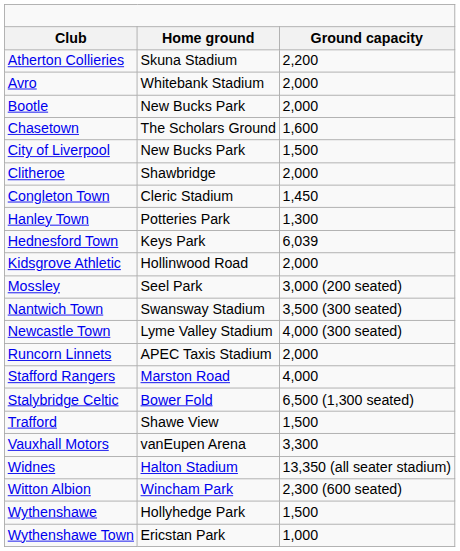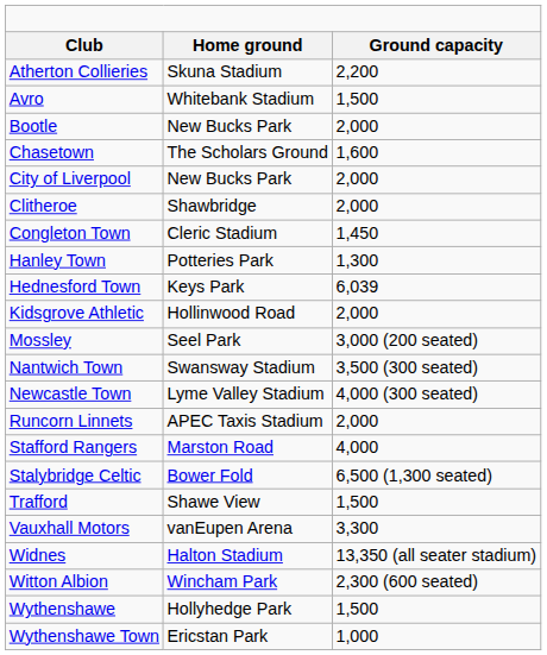 <table class="wikitable sortable">
 <tr>
 <td colspan="3" class="unsortable"><br></td>
 </tr>
 <tr>
 <th>Club</th>
 <th>Home ground</th>
 <th>Ground capacity</th>
 </tr>
 <tr>
 <td><a href='#'>Atherton Collieries</a></td>
 <td>Skuna Stadium</td>
 <td>2,200</td>
 </tr>
 <tr>
 <td><a href='#'>Avro</a></td>
 <td>Whitebank Stadium</td>
-<td>2,000</td>
+<td>1,500</td>
 </tr>
 <tr>
 <td><a href='#'>Bootle</a></td>
 <td>New Bucks Park</td>
 <td>2,000</td>
 </tr>
 <tr>
 <td><a href='#'>Chasetown</a></td>
 <td>The Scholars Ground</td>
 <td>1,600</td>
 </tr>
 <tr>
 <td><a href='#'>City of Liverpool</a></td>
 <td>New Bucks Park</td>
-<td>1,500</td>
+<td>2,000</td>
 </tr>
 <tr>
 <td><a href='#'>Clitheroe</a></td>
 <td>Shawbridge</td>
 <td>2,000</td>
 </tr>
 <tr>
 <td><a href='#'>Congleton Town</a></td>
 <td>Cleric Stadium</td>
 <td>1,450</td>
 </tr>
 <tr>
 <td><a href='#'>Hanley Town</a></td>
 <td>Potteries Park</td>
 <td>1,300</td>
 </tr>
 <tr>
 <td><a href='#'>Hednesford Town</a></td>
 <td>Keys Park</td>
 <td>6,039</td>
 </tr>
 <tr>
 <td><a href='#'>Kidsgrove Athletic</a></td>
 <td>Hollinwood Road</td>
 <td>2,000</td>
 </tr>
 <tr>
 <td><a href='#'>Mossley</a></td>
 <td>Seel Park</td>
 <td>3,000 (200 seated)</td>
 </tr>
 <tr>
 <td><a href='#'>Nantwich Town</a></td>
 <td>Swansway Stadium</td>
 <td>3,500 (300 seated)</td>
 </tr>
 <tr>
 <td><a href='#'>Newcastle Town</a></td>
 <td>Lyme Valley Stadium</td>
 <td>4,000 (300 seated)</td>
 </tr>
 <tr>
 <td><a href='#'>Runcorn Linnets</a></td>
 <td>APEC Taxis Stadium</td>
 <td>2,000</td>
 </tr>
 <tr>
 <td><a href='#'>Stafford Rangers</a></td>
 <td><a href='#'>Marston Road</a></td>
 <td>4,000</td>
 </tr>
 <tr>
 <td><a href='#'>Stalybridge Celtic</a></td>
 <td><a href='#'>Bower Fold</a></td>
 <td>6,500 (1,300 seated)</td>
 </tr>
 <tr>
 <td><a href='#'>Trafford</a></td>
 <td>Shawe View</td>
 <td>1,500</td>
 </tr>
 <tr>
 <td><a href='#'>Vauxhall Motors</a></td>
 <td>vanEupen Arena</td>
 <td>3,300</td>
 </tr>
 <tr>
 <td><a href='#'>Widnes</a></td>
 <td><a href='#'>Halton Stadium</a></td>
 <td>13,350 (all seater stadium)</td>
 </tr>
 <tr>
 <td><a href='#'>Witton Albion</a></td>
 <td><a href='#'>Wincham Park</a></td>
 <td>2,300 (600 seated)</td>
 </tr>
 <tr>
 <td><a href='#'>Wythenshawe</a></td>
 <td>Hollyhedge Park</td>
 <td>1,500</td>
 </tr>
 <tr>
 <td><a href='#'>Wythenshawe Town</a></td>
 <td>Ericstan Park</td>
 <td>1,000</td>
 </tr>
 </table>
